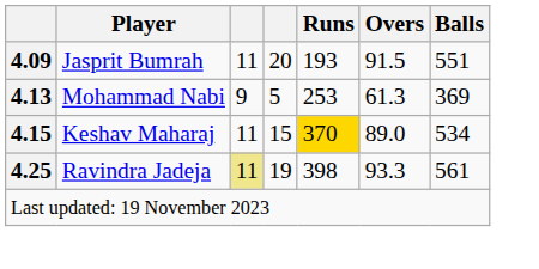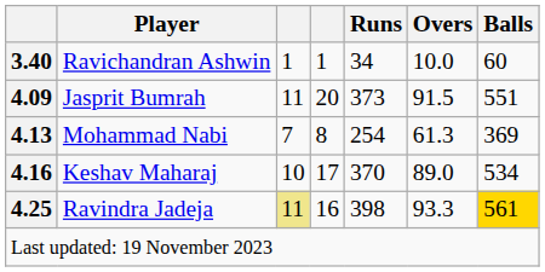 <table class="wikitable sortable">
 <tr>
 <th></th>
 <th>Player</th>
 <th></th>
 <th></th>
 <th>Runs</th>
 <th>Overs</th>
 <th>Balls</th>
 </tr>
 <tr>
+<th scope=row>3.40</th>
+<td> <a href='#'>Ravichandran Ashwin</a></td>
+<td>1</td>
+<td>1</td>
+<td>34</td>
+<td>10.0</td>
+<td>60</td>
+</tr>
+<tr>
 <th scope=row>4.09</th>
 <td> <a href='#'>Jasprit Bumrah</a></td>
 <td>11</td>
 <td>20</td>
-<td>193</td>
+<td>373</td>
 <td>91.5</td>
 <td>551</td>
 </tr>
 <tr>
 <th scope=row>4.13</th>
 <td> <a href='#'>Mohammad Nabi</a></td>
-<td>9</td>
-<td>5</td>
-<td>253</td>
+<td>7</td>
+<td>8</td>
+<td>254</td>
 <td>61.3</td>
 <td>369</td>
 </tr>
 <tr>
-<th scope=row>4.15</th>
+<th scope=row>4.16</th>
 <td> <a href='#'>Keshav Maharaj</a></td>
-<td>11</td>
-<td>15</td>
-<td style="background: gold;">370</td>
+<td>10</td>
+<td>17</td>
+<td>370</td>
 <td>89.0</td>
 <td>534</td>
 </tr>
 <tr>
 <th scope=row>4.25</th>
 <td> <a href='#'>Ravindra Jadeja</a></td>
 <td style="background: khaki;">11</td>
-<td>19</td>
+<td>16</td>
 <td>398</td>
 <td>93.3</td>
-<td>561</td>
+<td style="background: gold;">561</td>
 </tr>
 <tr>
 <td colspan="7"><small>Last updated: 19 November 2023</small></td>
 </tr>
 </table>
